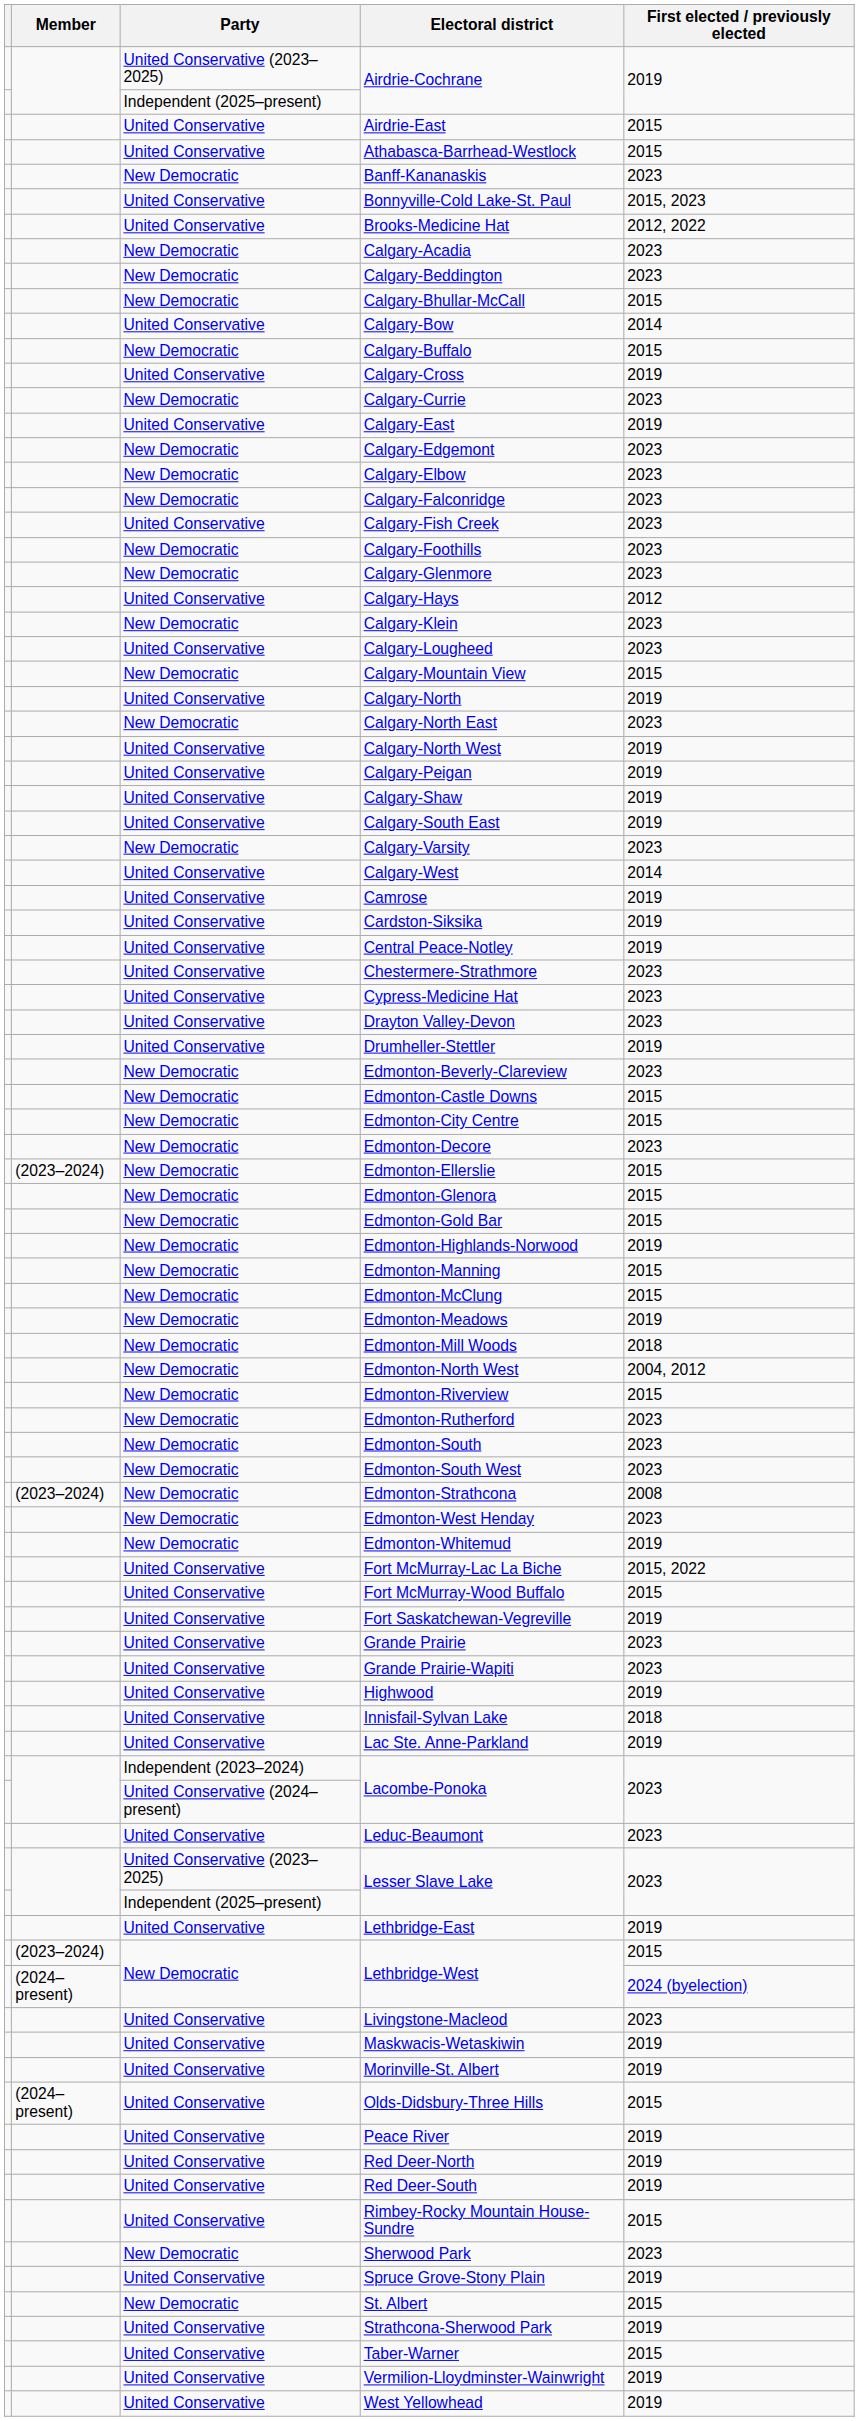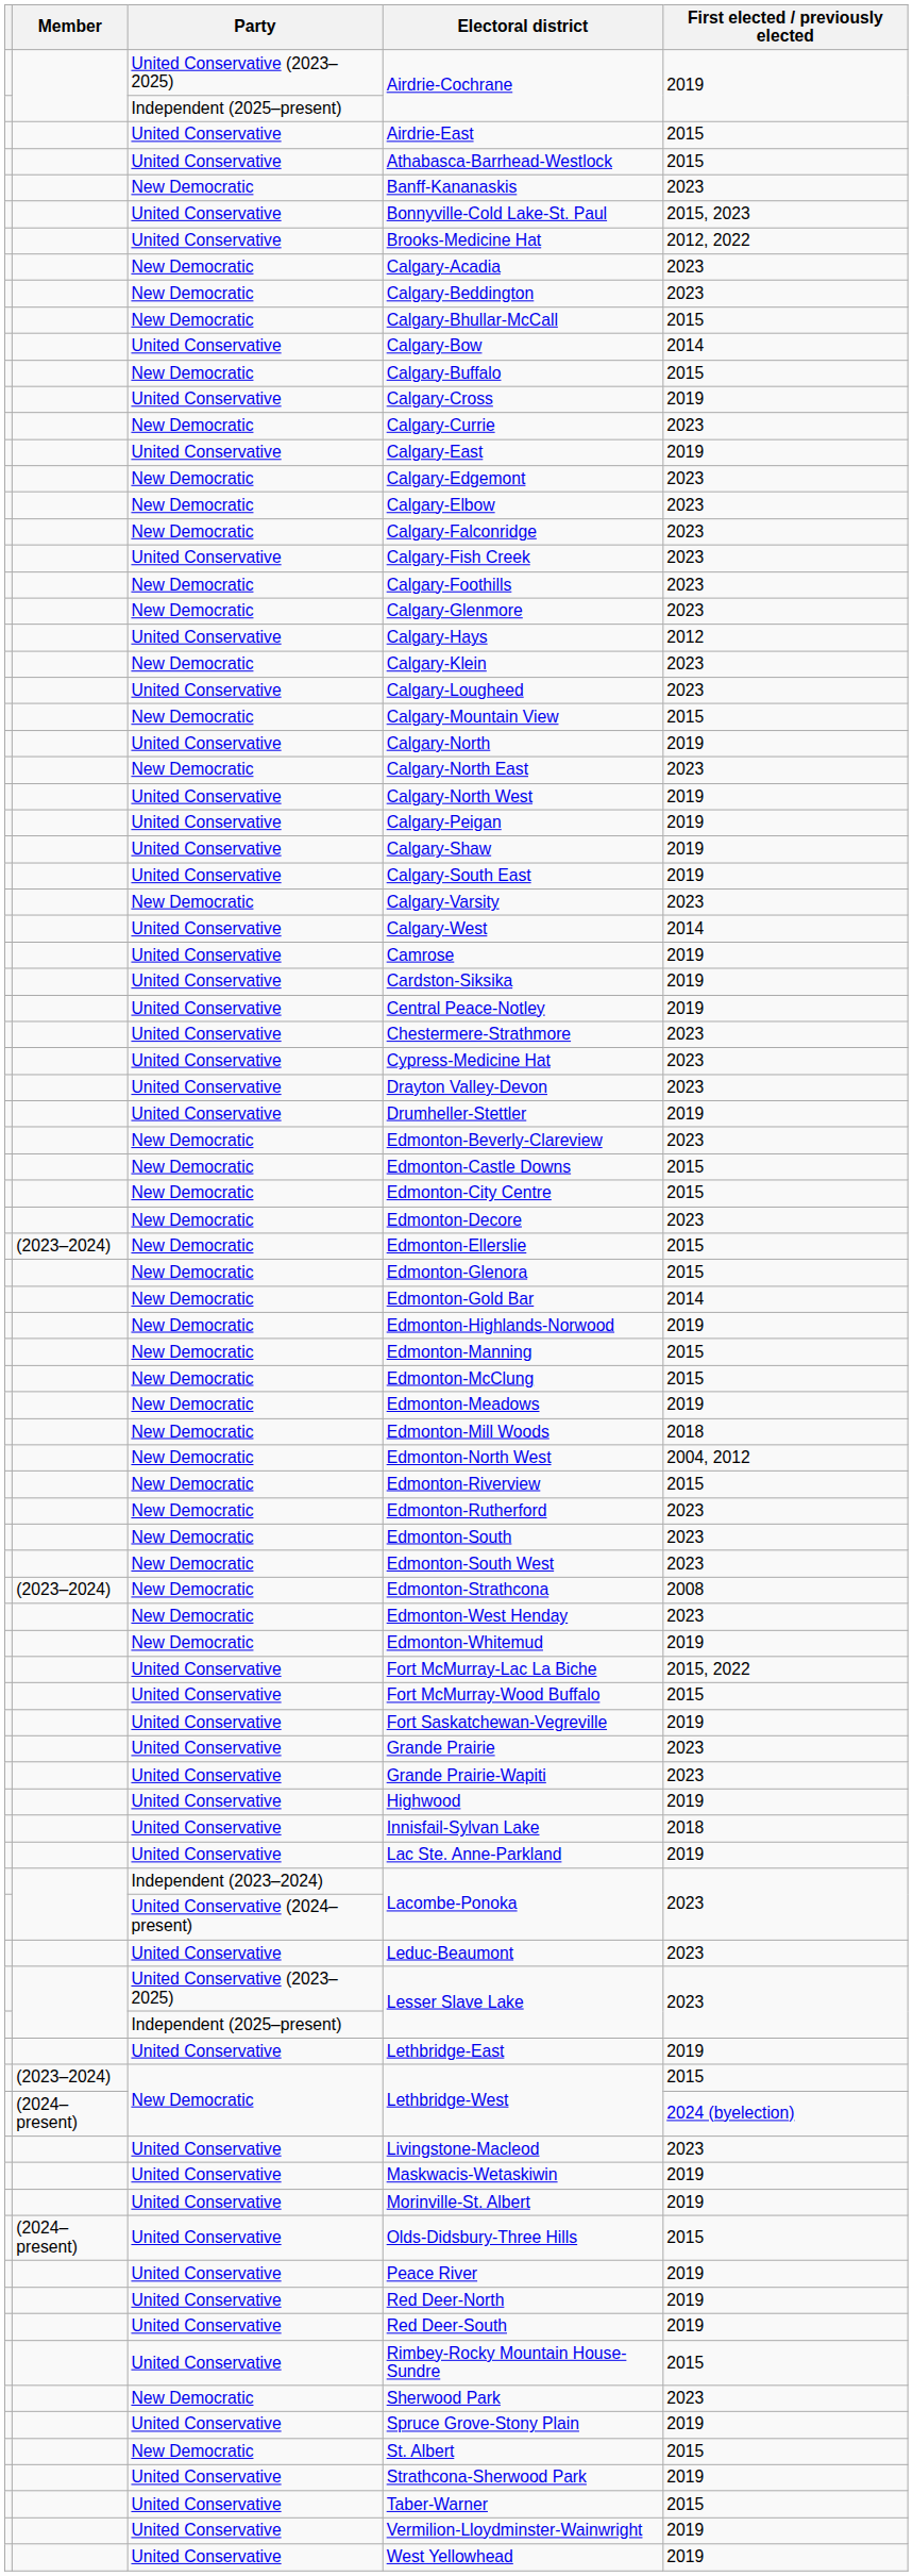 <table class="wikitable sortable sticky-header">
 <tr>
 <th></th>
 <th>Member</th>
 <th>Party</th>
 <th>Electoral district</th>
 <th>First elected / previously elected</th>
 </tr>
 <tr>
 <td></td>
 <td rowspan=2></td>
 <td><a href='#'>United Conservative</a> (2023–2025)</td>
 <td rowspan=2><a href='#'>Airdrie-Cochrane</a></td>
 <td rowspan=2>2019</td>
 </tr>
 <tr>
 <td></td>
 <td>Independent (2025–present)</td>
 </tr>
 <tr>
 <td></td>
 <td></td>
 <td><a href='#'>United Conservative</a></td>
 <td><a href='#'>Airdrie-East</a></td>
 <td>2015</td>
 </tr>
 <tr>
 <td></td>
 <td></td>
 <td><a href='#'>United Conservative</a></td>
 <td><a href='#'>Athabasca-Barrhead-Westlock</a></td>
 <td>2015</td>
 </tr>
 <tr>
 <td></td>
 <td></td>
 <td><a href='#'>New Democratic</a></td>
 <td><a href='#'>Banff-Kananaskis</a></td>
 <td>2023</td>
 </tr>
 <tr>
 <td></td>
 <td></td>
 <td><a href='#'>United Conservative</a></td>
 <td><a href='#'>Bonnyville-Cold Lake-St. Paul</a></td>
 <td>2015, 2023</td>
 </tr>
 <tr>
 <td></td>
 <td></td>
 <td><a href='#'>United Conservative</a></td>
 <td><a href='#'>Brooks-Medicine Hat</a></td>
 <td>2012, 2022</td>
 </tr>
 <tr>
 <td></td>
 <td></td>
 <td><a href='#'>New Democratic</a></td>
 <td><a href='#'>Calgary-Acadia</a></td>
 <td>2023</td>
 </tr>
 <tr>
 <td></td>
 <td></td>
 <td><a href='#'>New Democratic</a></td>
 <td><a href='#'>Calgary-Beddington</a></td>
 <td>2023</td>
 </tr>
 <tr>
 <td></td>
 <td></td>
 <td><a href='#'>New Democratic</a></td>
 <td><a href='#'>Calgary-Bhullar-McCall</a></td>
 <td>2015</td>
 </tr>
 <tr>
 <td></td>
 <td></td>
 <td><a href='#'>United Conservative</a></td>
 <td><a href='#'>Calgary-Bow</a></td>
 <td>2014</td>
 </tr>
 <tr>
 <td></td>
 <td></td>
 <td><a href='#'>New Democratic</a></td>
 <td><a href='#'>Calgary-Buffalo</a></td>
 <td>2015</td>
 </tr>
 <tr>
 <td></td>
 <td></td>
 <td><a href='#'>United Conservative</a></td>
 <td><a href='#'>Calgary-Cross</a></td>
 <td>2019</td>
 </tr>
 <tr>
 <td></td>
 <td></td>
 <td><a href='#'>New Democratic</a></td>
 <td><a href='#'>Calgary-Currie</a></td>
 <td>2023</td>
 </tr>
 <tr>
 <td></td>
 <td></td>
 <td><a href='#'>United Conservative</a></td>
 <td><a href='#'>Calgary-East</a></td>
 <td>2019</td>
 </tr>
 <tr>
 <td></td>
 <td></td>
 <td><a href='#'>New Democratic</a></td>
 <td><a href='#'>Calgary-Edgemont</a></td>
 <td>2023</td>
 </tr>
 <tr>
 <td></td>
 <td></td>
 <td><a href='#'>New Democratic</a></td>
 <td><a href='#'>Calgary-Elbow</a></td>
 <td>2023</td>
 </tr>
 <tr>
 <td></td>
 <td></td>
 <td><a href='#'>New Democratic</a></td>
 <td><a href='#'>Calgary-Falconridge</a></td>
 <td>2023</td>
 </tr>
 <tr>
 <td></td>
 <td></td>
 <td><a href='#'>United Conservative</a></td>
 <td><a href='#'>Calgary-Fish Creek</a></td>
 <td>2023</td>
 </tr>
 <tr>
 <td></td>
 <td></td>
 <td><a href='#'>New Democratic</a></td>
 <td><a href='#'>Calgary-Foothills</a></td>
 <td>2023</td>
 </tr>
 <tr>
 <td></td>
 <td></td>
 <td><a href='#'>New Democratic</a></td>
 <td><a href='#'>Calgary-Glenmore</a></td>
 <td>2023</td>
 </tr>
 <tr>
 <td></td>
 <td></td>
 <td><a href='#'>United Conservative</a></td>
 <td><a href='#'>Calgary-Hays</a></td>
 <td>2012</td>
 </tr>
 <tr>
 <td></td>
 <td></td>
 <td><a href='#'>New Democratic</a></td>
 <td><a href='#'>Calgary-Klein</a></td>
 <td>2023</td>
 </tr>
 <tr>
 <td></td>
 <td></td>
 <td><a href='#'>United Conservative</a></td>
 <td><a href='#'>Calgary-Lougheed</a></td>
 <td>2023</td>
 </tr>
 <tr>
 <td></td>
 <td></td>
 <td><a href='#'>New Democratic</a></td>
 <td><a href='#'>Calgary-Mountain View</a></td>
 <td>2015</td>
 </tr>
 <tr>
 <td></td>
 <td></td>
 <td><a href='#'>United Conservative</a></td>
 <td><a href='#'>Calgary-North</a></td>
 <td>2019</td>
 </tr>
 <tr>
 <td></td>
 <td></td>
 <td><a href='#'>New Democratic</a></td>
 <td><a href='#'>Calgary-North East</a></td>
 <td>2023</td>
 </tr>
 <tr>
 <td></td>
 <td></td>
 <td><a href='#'>United Conservative</a></td>
 <td><a href='#'>Calgary-North West</a></td>
 <td>2019</td>
 </tr>
 <tr>
 <td></td>
 <td></td>
 <td><a href='#'>United Conservative</a></td>
 <td><a href='#'>Calgary-Peigan</a></td>
 <td>2019</td>
 </tr>
 <tr>
 <td></td>
 <td></td>
 <td><a href='#'>United Conservative</a></td>
 <td><a href='#'>Calgary-Shaw</a></td>
 <td>2019</td>
 </tr>
 <tr>
 <td></td>
 <td></td>
 <td><a href='#'>United Conservative</a></td>
 <td><a href='#'>Calgary-South East</a></td>
 <td>2019</td>
 </tr>
 <tr>
 <td></td>
 <td></td>
 <td><a href='#'>New Democratic</a></td>
 <td><a href='#'>Calgary-Varsity</a></td>
 <td>2023</td>
 </tr>
 <tr>
 <td></td>
 <td></td>
 <td><a href='#'>United Conservative</a></td>
 <td><a href='#'>Calgary-West</a></td>
 <td>2014</td>
 </tr>
 <tr>
 <td></td>
 <td></td>
 <td><a href='#'>United Conservative</a></td>
 <td><a href='#'>Camrose</a></td>
 <td>2019</td>
 </tr>
 <tr>
 <td></td>
 <td></td>
 <td><a href='#'>United Conservative</a></td>
 <td><a href='#'>Cardston-Siksika</a></td>
 <td>2019</td>
 </tr>
 <tr>
 <td></td>
 <td></td>
 <td><a href='#'>United Conservative</a></td>
 <td rowspan="1"><a href='#'>Central Peace-Notley</a></td>
 <td>2019</td>
 </tr>
 <tr>
 <td></td>
 <td></td>
 <td><a href='#'>United Conservative</a></td>
 <td><a href='#'>Chestermere-Strathmore</a></td>
 <td>2023</td>
 </tr>
 <tr>
 <td></td>
 <td></td>
 <td><a href='#'>United Conservative</a></td>
 <td rowspan="1"><a href='#'>Cypress-Medicine Hat</a></td>
 <td>2023</td>
 </tr>
 <tr>
 <td></td>
 <td></td>
 <td><a href='#'>United Conservative</a></td>
 <td><a href='#'>Drayton Valley-Devon</a></td>
 <td>2023</td>
 </tr>
 <tr>
 <td></td>
 <td></td>
 <td><a href='#'>United Conservative</a></td>
 <td><a href='#'>Drumheller-Stettler</a></td>
 <td>2019</td>
 </tr>
 <tr>
 <td></td>
 <td></td>
 <td><a href='#'>New Democratic</a></td>
 <td><a href='#'>Edmonton-Beverly-Clareview</a></td>
 <td>2023</td>
 </tr>
 <tr>
 <td></td>
 <td></td>
 <td><a href='#'>New Democratic</a></td>
 <td><a href='#'>Edmonton-Castle Downs</a></td>
 <td>2015</td>
 </tr>
 <tr>
 <td></td>
 <td></td>
 <td><a href='#'>New Democratic</a></td>
 <td><a href='#'>Edmonton-City Centre</a></td>
 <td>2015</td>
 </tr>
 <tr>
 <td></td>
 <td></td>
 <td><a href='#'>New Democratic</a></td>
 <td><a href='#'>Edmonton-Decore</a></td>
 <td>2023</td>
 </tr>
 <tr>
 <td></td>
 <td> (2023–2024)</td>
 <td><a href='#'>New Democratic</a></td>
 <td><a href='#'>Edmonton-Ellerslie</a></td>
 <td>2015</td>
 </tr>
 <tr>
 <td></td>
 <td></td>
 <td><a href='#'>New Democratic</a></td>
 <td><a href='#'>Edmonton-Glenora</a></td>
 <td>2015</td>
 </tr>
 <tr>
 <td></td>
 <td></td>
 <td><a href='#'>New Democratic</a></td>
 <td><a href='#'>Edmonton-Gold Bar</a></td>
-<td>2015</td>
+<td>2014</td>
 </tr>
 <tr>
 <td></td>
 <td></td>
 <td><a href='#'>New Democratic</a></td>
 <td><a href='#'>Edmonton-Highlands-Norwood</a></td>
 <td>2019</td>
 </tr>
 <tr>
 <td></td>
 <td></td>
 <td><a href='#'>New Democratic</a></td>
 <td><a href='#'>Edmonton-Manning</a></td>
 <td>2015</td>
 </tr>
 <tr>
 <td></td>
 <td></td>
 <td><a href='#'>New Democratic</a></td>
 <td><a href='#'>Edmonton-McClung</a></td>
 <td>2015</td>
 </tr>
 <tr>
 <td></td>
 <td></td>
 <td><a href='#'>New Democratic</a></td>
 <td><a href='#'>Edmonton-Meadows</a></td>
 <td>2019</td>
 </tr>
 <tr>
 <td></td>
 <td></td>
 <td><a href='#'>New Democratic</a></td>
 <td><a href='#'>Edmonton-Mill Woods</a></td>
 <td>2018</td>
 </tr>
 <tr>
 <td></td>
 <td></td>
 <td><a href='#'>New Democratic</a></td>
 <td><a href='#'>Edmonton-North West</a></td>
 <td>2004, 2012</td>
 </tr>
 <tr>
 <td></td>
 <td></td>
 <td><a href='#'>New Democratic</a></td>
 <td><a href='#'>Edmonton-Riverview</a></td>
 <td>2015</td>
 </tr>
 <tr>
 <td></td>
 <td></td>
 <td><a href='#'>New Democratic</a></td>
 <td><a href='#'>Edmonton-Rutherford</a></td>
 <td>2023</td>
 </tr>
 <tr>
 <td></td>
 <td></td>
 <td><a href='#'>New Democratic</a></td>
 <td rowspan="1"><a href='#'>Edmonton-South</a></td>
 <td>2023</td>
 </tr>
 <tr>
 <td></td>
 <td></td>
 <td><a href='#'>New Democratic</a></td>
 <td><a href='#'>Edmonton-South West</a></td>
 <td>2023</td>
 </tr>
 <tr>
 <td></td>
 <td> (2023–2024)</td>
 <td><a href='#'>New Democratic</a></td>
 <td><a href='#'>Edmonton-Strathcona</a></td>
 <td>2008</td>
 </tr>
 <tr>
 <td></td>
 <td></td>
 <td><a href='#'>New Democratic</a></td>
 <td><a href='#'>Edmonton-West Henday</a></td>
 <td>2023</td>
 </tr>
 <tr>
 <td></td>
 <td></td>
 <td><a href='#'>New Democratic</a></td>
 <td><a href='#'>Edmonton-Whitemud</a></td>
 <td>2019</td>
 </tr>
 <tr>
 <td></td>
 <td></td>
 <td><a href='#'>United Conservative</a></td>
 <td><a href='#'>Fort McMurray-Lac La Biche</a></td>
 <td>2015, 2022</td>
 </tr>
 <tr>
 <td></td>
 <td></td>
 <td><a href='#'>United Conservative</a></td>
 <td><a href='#'>Fort McMurray-Wood Buffalo</a></td>
 <td>2015</td>
 </tr>
 <tr>
 <td></td>
 <td></td>
 <td><a href='#'>United Conservative</a></td>
 <td><a href='#'>Fort Saskatchewan-Vegreville</a></td>
 <td>2019</td>
 </tr>
 <tr>
 <td></td>
 <td></td>
 <td><a href='#'>United Conservative</a></td>
 <td><a href='#'>Grande Prairie</a></td>
 <td>2023</td>
 </tr>
 <tr>
 <td></td>
 <td></td>
 <td><a href='#'>United Conservative</a></td>
 <td><a href='#'>Grande Prairie-Wapiti</a></td>
 <td>2023</td>
 </tr>
 <tr>
 <td></td>
 <td></td>
 <td><a href='#'>United Conservative</a></td>
 <td><a href='#'>Highwood</a></td>
 <td>2019</td>
 </tr>
 <tr>
 <td></td>
 <td></td>
 <td><a href='#'>United Conservative</a></td>
 <td><a href='#'>Innisfail-Sylvan Lake</a></td>
 <td>2018</td>
 </tr>
 <tr>
 <td></td>
 <td></td>
 <td><a href='#'>United Conservative</a></td>
 <td><a href='#'>Lac Ste. Anne-Parkland</a></td>
 <td>2019</td>
 </tr>
 <tr>
 <td></td>
 <td rowspan=2></td>
 <td>Independent (2023–2024)</td>
 <td rowspan=2><a href='#'>Lacombe-Ponoka</a></td>
 <td rowspan=2>2023</td>
 </tr>
 <tr>
 <td></td>
 <td><a href='#'>United Conservative</a> (2024–present)</td>
 </tr>
 <tr>
 <td></td>
 <td></td>
 <td><a href='#'>United Conservative</a></td>
 <td><a href='#'>Leduc-Beaumont</a></td>
 <td>2023</td>
 </tr>
 <tr>
 <td></td>
 <td rowspan=2></td>
 <td><a href='#'>United Conservative</a> (2023–2025)</td>
 <td rowspan="2"><a href='#'>Lesser Slave Lake</a></td>
 <td rowspan=2>2023</td>
 </tr>
 <tr>
 <td></td>
 <td>Independent (2025–present)</td>
 </tr>
 <tr>
 <td></td>
 <td></td>
 <td><a href='#'>United Conservative</a></td>
 <td><a href='#'>Lethbridge-East</a></td>
 <td>2019</td>
 </tr>
 <tr>
 <td></td>
 <td> (2023–2024)</td>
 <td rowspan="2"><a href='#'>New Democratic</a></td>
 <td rowspan="2"><a href='#'>Lethbridge-West</a></td>
 <td>2015</td>
 </tr>
 <tr>
 <td></td>
 <td> (2024–present)</td>
 <td><a href='#'>2024 (byelection)</a></td>
 </tr>
 <tr>
 <td></td>
 <td></td>
 <td><a href='#'>United Conservative</a></td>
 <td><a href='#'>Livingstone-Macleod</a></td>
 <td>2023</td>
 </tr>
 <tr>
 <td></td>
 <td></td>
 <td><a href='#'>United Conservative</a></td>
 <td><a href='#'>Maskwacis-Wetaskiwin</a></td>
 <td>2019</td>
 </tr>
 <tr>
 <td></td>
 <td></td>
 <td><a href='#'>United Conservative</a></td>
 <td><a href='#'>Morinville-St. Albert</a></td>
 <td>2019</td>
 </tr>
 <tr>
 <td></td>
 <td> (2024–present)</td>
 <td><a href='#'>United Conservative</a></td>
 <td><a href='#'>Olds-Didsbury-Three Hills</a></td>
 <td>2015</td>
 </tr>
 <tr>
 <td></td>
 <td></td>
 <td><a href='#'>United Conservative</a></td>
 <td><a href='#'>Peace River</a></td>
 <td>2019</td>
 </tr>
 <tr>
 <td></td>
 <td></td>
 <td><a href='#'>United Conservative</a></td>
 <td><a href='#'>Red Deer-North</a></td>
 <td>2019</td>
 </tr>
 <tr>
 <td></td>
 <td></td>
 <td><a href='#'>United Conservative</a></td>
 <td><a href='#'>Red Deer-South</a></td>
 <td>2019</td>
 </tr>
 <tr>
 <td></td>
 <td></td>
 <td><a href='#'>United Conservative</a></td>
 <td><a href='#'>Rimbey-Rocky Mountain House-Sundre</a></td>
 <td>2015</td>
 </tr>
 <tr>
 <td></td>
 <td></td>
 <td><a href='#'>New Democratic</a></td>
 <td><a href='#'>Sherwood Park</a></td>
 <td>2023</td>
 </tr>
 <tr>
 <td></td>
 <td></td>
 <td><a href='#'>United Conservative</a></td>
 <td><a href='#'>Spruce Grove-Stony Plain</a></td>
 <td>2019</td>
 </tr>
 <tr>
 <td></td>
 <td></td>
 <td><a href='#'>New Democratic</a></td>
 <td><a href='#'>St. Albert</a></td>
 <td>2015</td>
 </tr>
 <tr>
 <td></td>
 <td></td>
 <td><a href='#'>United Conservative</a></td>
 <td><a href='#'>Strathcona-Sherwood Park</a></td>
 <td>2019</td>
 </tr>
 <tr>
 <td></td>
 <td></td>
 <td><a href='#'>United Conservative</a></td>
 <td><a href='#'>Taber-Warner</a></td>
 <td>2015</td>
 </tr>
 <tr>
 <td></td>
 <td></td>
 <td><a href='#'>United Conservative</a></td>
 <td><a href='#'>Vermilion-Lloydminster-Wainwright</a></td>
 <td>2019</td>
 </tr>
 <tr>
 <td></td>
 <td></td>
 <td><a href='#'>United Conservative</a></td>
 <td><a href='#'>West Yellowhead</a></td>
 <td>2019</td>
 </tr>
 </table>
